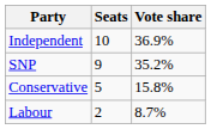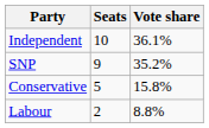 <table class="wikitable">
 <tr>
 <th>Party</th>
 <th>Seats</th>
 <th>Vote share</th>
 </tr>
 <tr>
 <td><a href='#'>Independent</a></td>
 <td>10</td>
-<td>36.9%</td>
+<td>36.1%</td>
 </tr>
 <tr>
 <td><a href='#'>SNP</a></td>
 <td>9</td>
 <td>35.2%</td>
 </tr>
 <tr>
 <td><a href='#'>Conservative</a></td>
 <td>5</td>
 <td>15.8%</td>
 </tr>
 <tr>
 <td><a href='#'>Labour</a></td>
 <td>2</td>
-<td>8.7%</td>
+<td>8.8%</td>
 </tr>
 </table>
